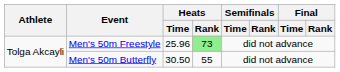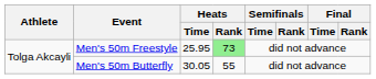 <table class=wikitable style="font-size:90%">
 <tr>
 <th rowspan="2">Athlete</th>
 <th rowspan="2">Event</th>
 <th colspan="2">Heats</th>
 <th colspan="2">Semifinals</th>
 <th colspan="2">Final</th>
 </tr>
 <tr>
 <th>Time</th>
 <th>Rank</th>
 <th>Time</th>
 <th>Rank</th>
 <th>Time</th>
 <th>Rank</th>
 </tr>
 <tr>
 <td rowspan="2">Tolga Akcayli</td>
 <td><a href='#'>Men's 50m Freestyle</a></td>
-<td align=center>25.96</td>
+<td align=center>25.95</td>
 <td align=center style="background: lightgreen;">73</td>
 <td align=center colspan=4>did not advance</td>
 </tr>
 <tr>
 <td><a href='#'>Men's 50m Butterfly</a></td>
-<td align=center>30.50</td>
+<td align=center>30.05</td>
 <td align=center>55</td>
 <td align=center colspan=4>did not advance</td>
 </tr>
 </table>
